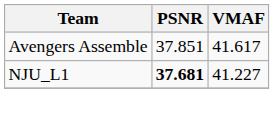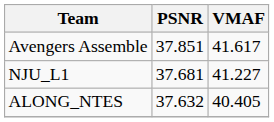 <table class="wikitable">
 <tr>
 <th>Team</th>
 <th>PSNR</th>
 <th>VMAF</th>
 </tr>
 <tr>
 <td>Avengers Assemble</td>
 <td>37.851</td>
 <td>41.617</td>
 </tr>
 <tr>
 <td>NJU_L1</td>
-<td><strong>37.681</strong></td>
+<td>37.681</td>
 <td>41.227</td>
+</tr>
+<tr>
+<td>ALONG_NTES</td>
+<td>37.632</td>
+<td>40.405</td>
 </tr>
 <tr>
 </tr>
 </table>
